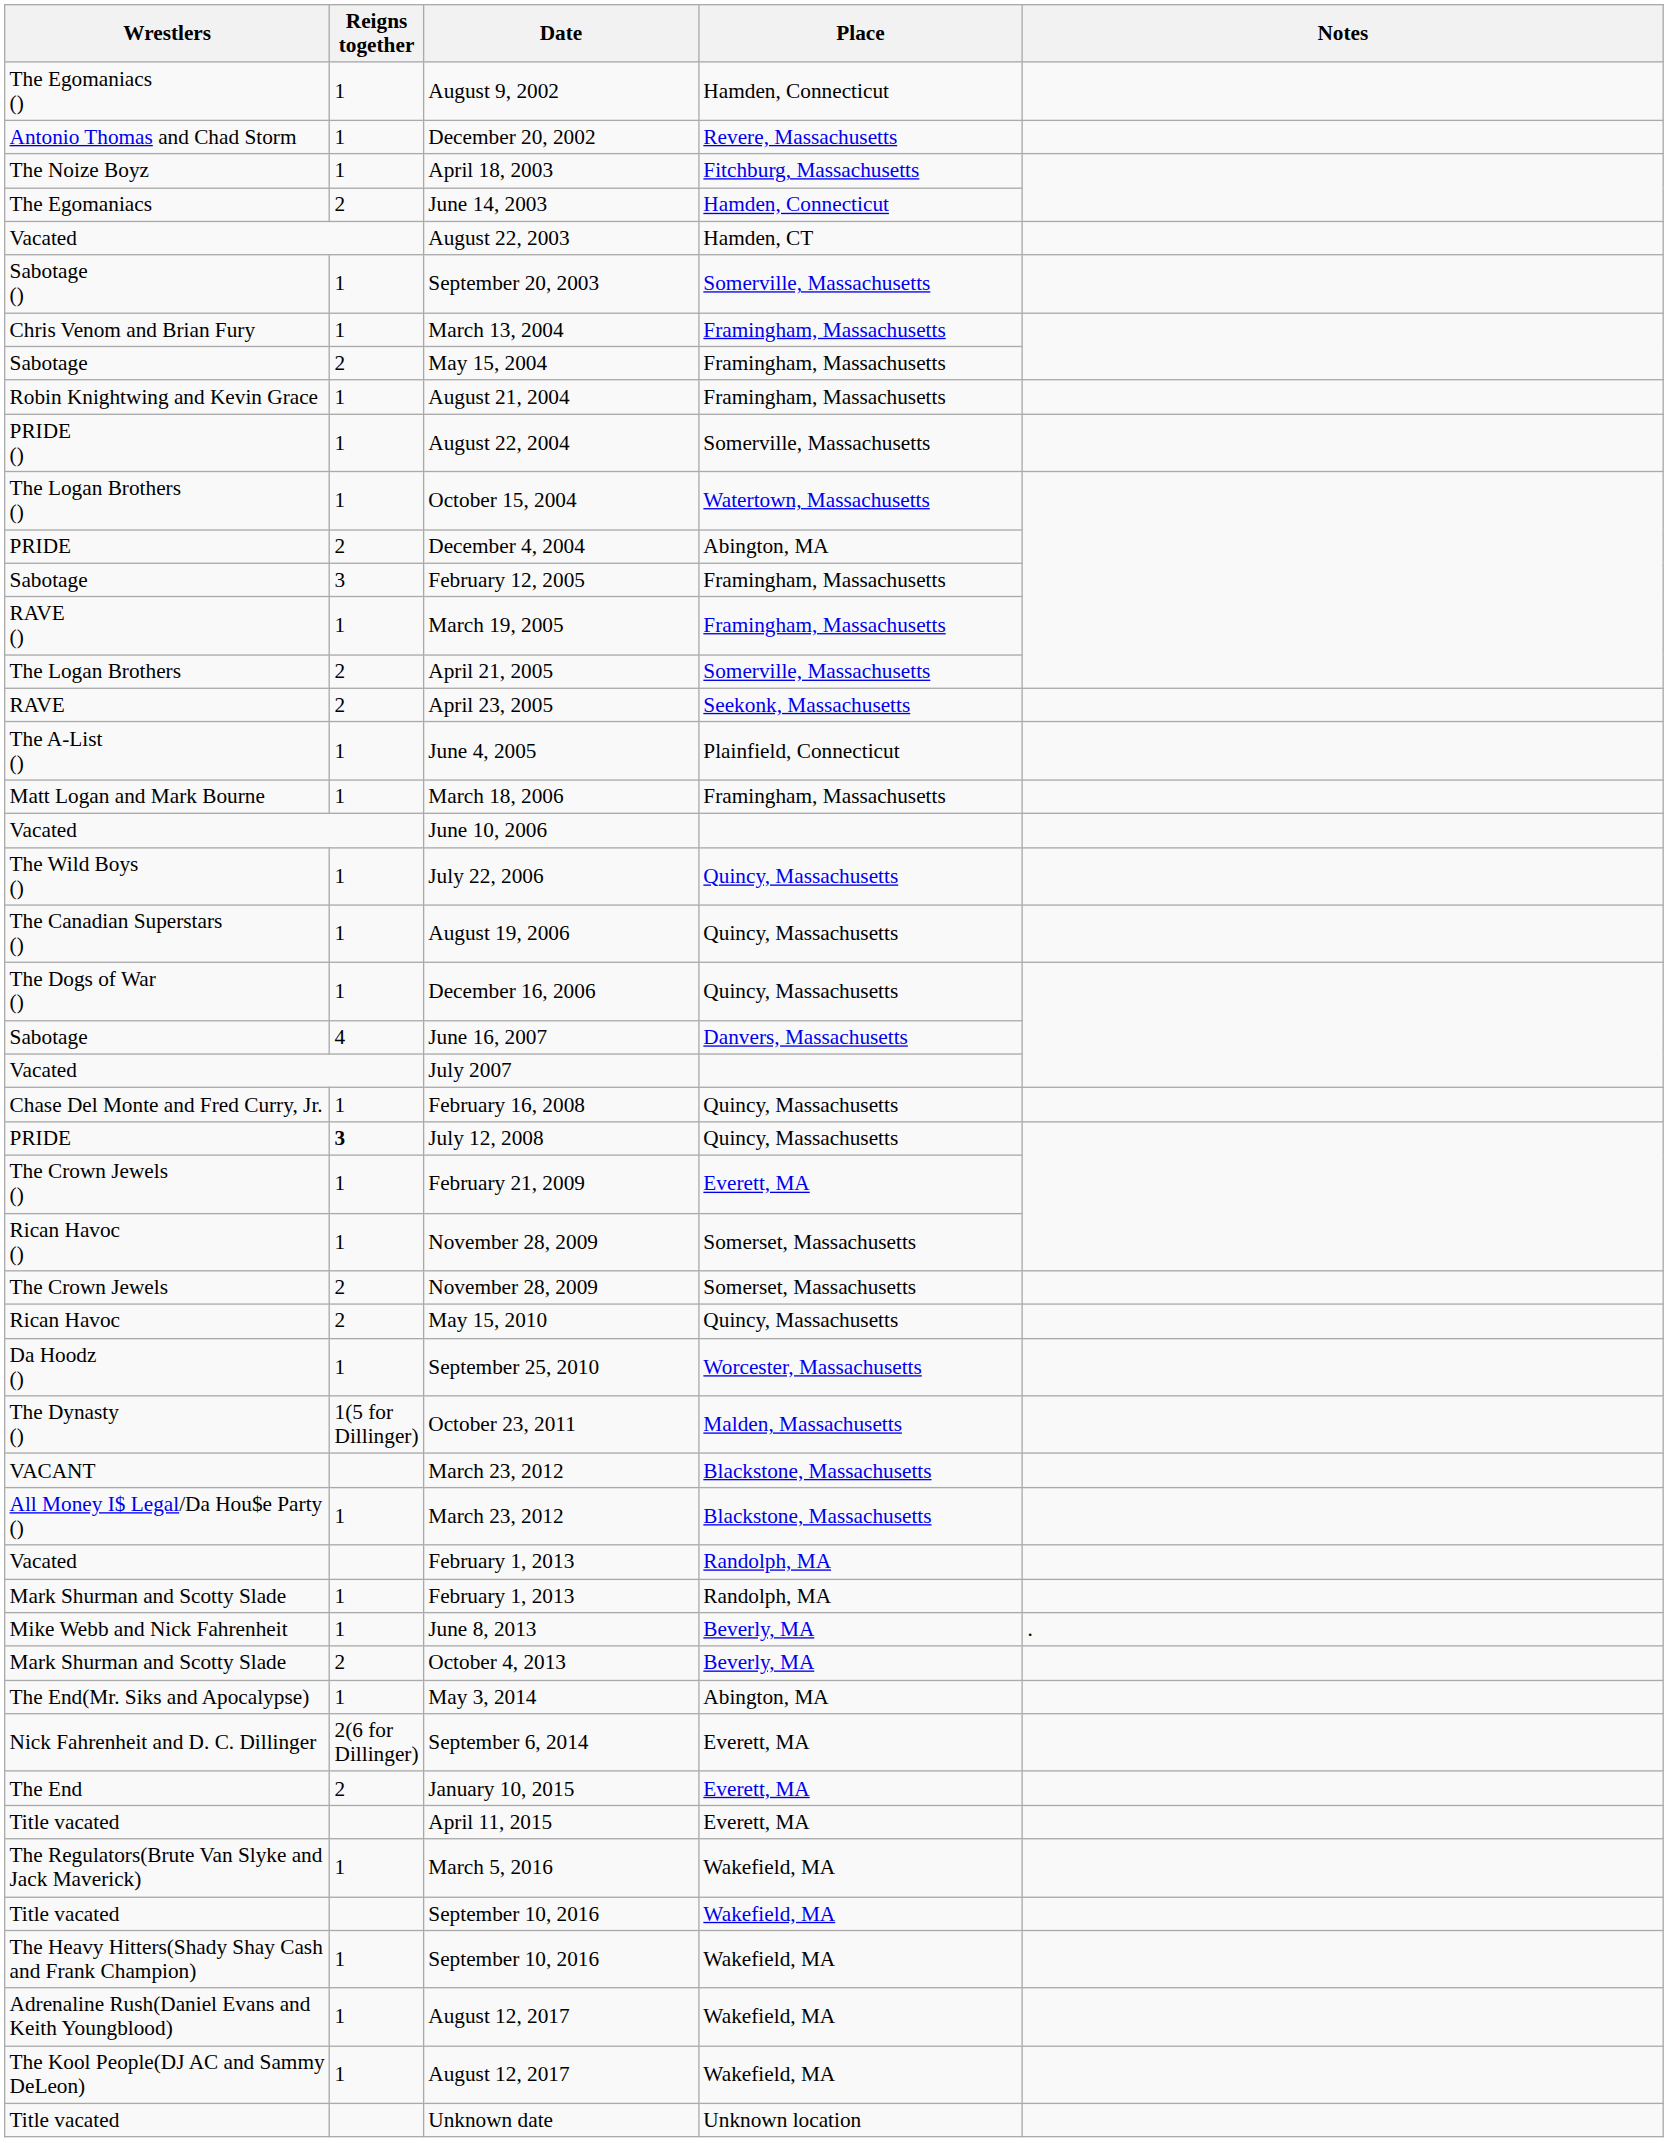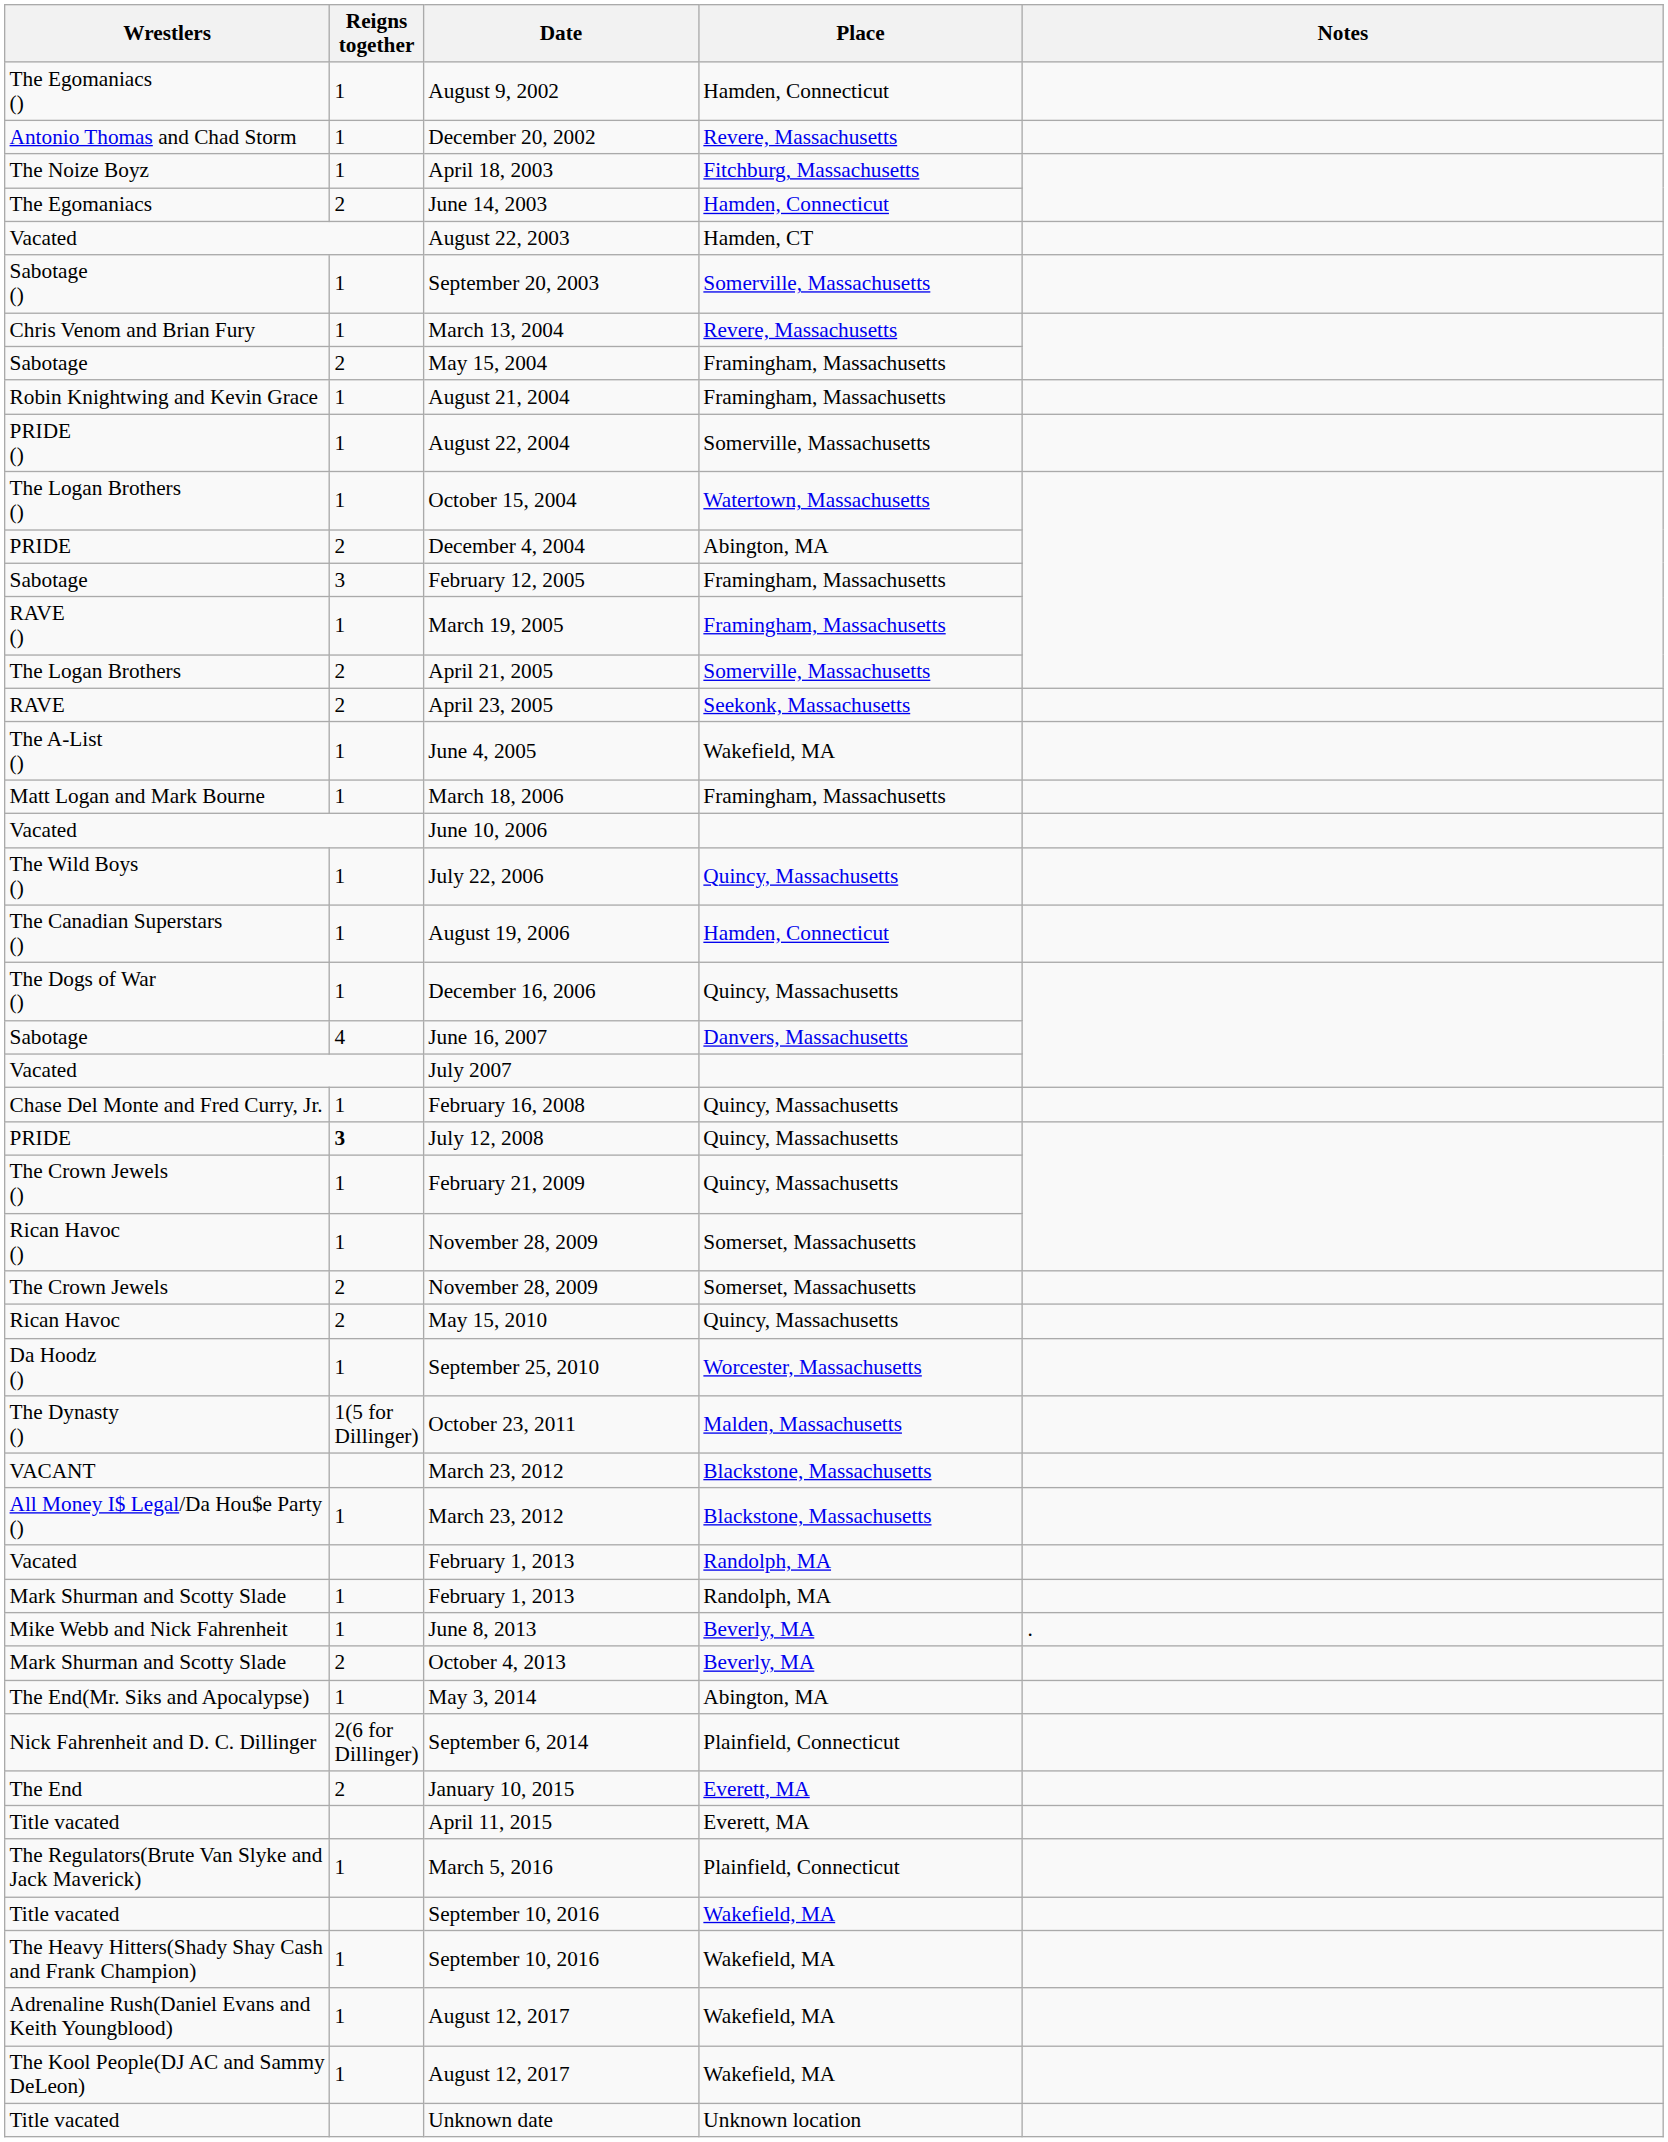 <table class="wikitable">
 <tr>
 <th width=20%>Wrestlers</th>
 <th width=3%>Reigns together</th>
 <th width=17%>Date</th>
 <th width=20%>Place</th>
 <th width=40%>Notes</th>
 </tr>
 <tr>
 <td>The Egomaniacs<br>()</td>
 <td>1</td>
 <td>August 9, 2002</td>
 <td>Hamden, Connecticut</td>
 <td></td>
 </tr>
 <tr>
 <td><a href='#'>Antonio Thomas</a> and Chad Storm</td>
 <td>1</td>
 <td>December 20, 2002</td>
 <td><a href='#'>Revere, Massachusetts</a></td>
 <td></td>
 </tr>
 <tr>
 <td>The Noize Boyz</td>
 <td>1</td>
 <td>April 18, 2003</td>
 <td><a href='#'>Fitchburg, Massachusetts</a></td>
 </tr>
 <tr>
 <td>The Egomaniacs</td>
 <td>2</td>
 <td>June 14, 2003</td>
 <td><a href='#'>Hamden, Connecticut</a></td>
 </tr>
 <tr>
 <td colspan=2>Vacated</td>
 <td>August 22, 2003</td>
 <td>Hamden, CT</td>
 <td></td>
 </tr>
 <tr>
 <td>Sabotage<br>()</td>
 <td>1</td>
 <td>September 20, 2003</td>
 <td><a href='#'>Somerville, Massachusetts</a></td>
 <td></td>
 </tr>
 <tr>
 <td>Chris Venom and Brian Fury</td>
 <td>1</td>
 <td>March 13, 2004</td>
-<td><a href='#'>Framingham, Massachusetts</a></td>
+<td><a href='#'>Revere, Massachusetts</a></td>
 </tr>
 <tr>
 <td>Sabotage</td>
 <td>2</td>
 <td>May 15, 2004</td>
 <td>Framingham, Massachusetts</td>
 </tr>
 <tr>
 <td>Robin Knightwing and Kevin Grace</td>
 <td>1</td>
 <td>August 21, 2004</td>
 <td>Framingham, Massachusetts</td>
 <td></td>
 </tr>
 <tr>
 <td>PRIDE<br>()</td>
 <td>1</td>
 <td>August 22, 2004</td>
 <td>Somerville, Massachusetts</td>
 <td></td>
 </tr>
 <tr>
 <td>The Logan Brothers<br>()</td>
 <td>1</td>
 <td>October 15, 2004</td>
 <td><a href='#'>Watertown, Massachusetts</a></td>
 </tr>
 <tr>
 <td>PRIDE</td>
 <td>2</td>
 <td>December 4, 2004</td>
 <td>Abington, MA</td>
 </tr>
 <tr>
 <td>Sabotage</td>
 <td>3</td>
 <td>February 12, 2005</td>
 <td>Framingham, Massachusetts</td>
 </tr>
 <tr>
 <td>RAVE<br>()</td>
 <td>1</td>
 <td>March 19, 2005</td>
 <td><a href='#'>Framingham, Massachusetts</a></td>
 </tr>
 <tr>
 <td>The Logan Brothers</td>
 <td>2</td>
 <td>April 21, 2005</td>
 <td><a href='#'>Somerville, Massachusetts</a></td>
 </tr>
 <tr>
 <td>RAVE</td>
 <td>2</td>
 <td>April 23, 2005</td>
 <td><a href='#'>Seekonk, Massachusetts</a></td>
 <td></td>
 </tr>
 <tr>
 <td>The A-List<br>()</td>
 <td>1</td>
 <td>June 4, 2005</td>
-<td>Plainfield, Connecticut</td>
+<td>Wakefield, MA</td>
 </tr>
 <tr>
 <td>Matt Logan and Mark Bourne</td>
 <td>1</td>
 <td>March 18, 2006</td>
 <td>Framingham, Massachusetts</td>
 <td></td>
 </tr>
 <tr>
 <td colspan=2>Vacated</td>
 <td>June 10, 2006</td>
 <td></td>
 <td></td>
 </tr>
 <tr>
 <td>The Wild Boys<br>()</td>
 <td>1</td>
 <td>July 22, 2006</td>
 <td><a href='#'>Quincy, Massachusetts</a></td>
 <td></td>
 </tr>
 <tr>
 <td>The Canadian Superstars<br>()</td>
 <td>1</td>
 <td>August 19, 2006</td>
-<td>Quincy, Massachusetts</td>
+<td><a href='#'>Hamden, Connecticut</a></td>
 <td></td>
 </tr>
 <tr>
 <td>The Dogs of War<br>()</td>
 <td>1</td>
 <td>December 16, 2006</td>
 <td>Quincy, Massachusetts</td>
 </tr>
 <tr>
 <td>Sabotage</td>
 <td>4</td>
 <td>June 16, 2007</td>
 <td><a href='#'>Danvers, Massachusetts</a></td>
 </tr>
 <tr>
 <td colspan=2>Vacated</td>
 <td>July 2007</td>
 <td></td>
 </tr>
 <tr>
 <td>Chase Del Monte and Fred Curry, Jr.</td>
 <td>1</td>
 <td>February 16, 2008</td>
 <td>Quincy, Massachusetts</td>
 <td></td>
 </tr>
 <tr>
 <td>PRIDE</td>
 <td><strong>3</strong></td>
 <td>July 12, 2008</td>
 <td>Quincy, Massachusetts</td>
 </tr>
 <tr>
 <td>The Crown Jewels<br>()</td>
 <td>1</td>
 <td>February 21, 2009</td>
-<td><a href='#'>Everett, MA</a></td>
+<td>Quincy, Massachusetts</td>
 </tr>
 <tr>
 <td>Rican Havoc<br>()</td>
 <td>1</td>
 <td>November 28, 2009</td>
 <td>Somerset, Massachusetts</td>
 </tr>
 <tr>
 <td>The Crown Jewels</td>
 <td>2</td>
 <td>November 28, 2009</td>
 <td>Somerset, Massachusetts</td>
 <td></td>
 </tr>
 <tr>
 <td>Rican Havoc</td>
 <td>2</td>
 <td>May 15, 2010</td>
 <td>Quincy, Massachusetts</td>
 </tr>
 <tr>
 <td>Da Hoodz<br>()</td>
 <td>1</td>
 <td>September 25, 2010</td>
 <td><a href='#'>Worcester, Massachusetts</a></td>
 <td></td>
 </tr>
 <tr>
 <td>The Dynasty<br>()</td>
 <td>1(5 for Dillinger)</td>
 <td>October 23, 2011</td>
 <td><a href='#'>Malden, Massachusetts</a></td>
 </tr>
 <tr>
 <td>VACANT</td>
 <td></td>
 <td>March 23, 2012</td>
 <td><a href='#'>Blackstone, Massachusetts</a></td>
 <td></td>
 </tr>
 <tr>
 <td><a href='#'>All Money I$ Legal</a>/Da Hou$e Party<br>()</td>
 <td>1</td>
 <td>March 23, 2012</td>
 <td><a href='#'>Blackstone, Massachusetts</a></td>
 <td></td>
 </tr>
 <tr>
 <td>Vacated</td>
 <td></td>
 <td>February 1, 2013</td>
 <td><a href='#'>Randolph, MA</a></td>
 <td></td>
 </tr>
 <tr>
 <td>Mark Shurman and Scotty Slade</td>
 <td>1</td>
 <td>February 1, 2013</td>
 <td>Randolph, MA</td>
 <td></td>
 </tr>
 <tr>
 <td>Mike Webb and Nick Fahrenheit</td>
 <td>1</td>
 <td>June 8, 2013</td>
 <td><a href='#'>Beverly, MA</a></td>
 <td>.</td>
 </tr>
 <tr>
 <td>Mark Shurman and Scotty Slade</td>
 <td>2</td>
 <td>October 4, 2013</td>
 <td><a href='#'>Beverly, MA</a></td>
 <td></td>
 </tr>
 <tr>
 <td>The End(Mr. Siks and Apocalypse)</td>
 <td>1</td>
 <td>May 3, 2014</td>
 <td>Abington, MA</td>
 <td></td>
 </tr>
 <tr>
 <td>Nick Fahrenheit and D. C. Dillinger</td>
 <td>2(6 for Dillinger)</td>
 <td>September 6, 2014</td>
-<td>Everett, MA</td>
+<td>Plainfield, Connecticut</td>
 <td></td>
 </tr>
 <tr>
 <td>The End</td>
 <td>2</td>
 <td>January 10, 2015</td>
 <td><a href='#'>Everett, MA</a></td>
 </tr>
 <tr>
 <td>Title vacated</td>
 <td></td>
 <td>April 11, 2015</td>
 <td>Everett, MA</td>
 <td></td>
 </tr>
 <tr>
 <td>The Regulators(Brute Van Slyke and Jack Maverick)</td>
 <td>1</td>
 <td>March 5, 2016</td>
-<td>Wakefield, MA</td>
+<td>Plainfield, Connecticut</td>
 <td></td>
 </tr>
 <tr>
 <td>Title vacated</td>
 <td></td>
 <td>September 10, 2016</td>
 <td><a href='#'>Wakefield, MA</a></td>
 <td></td>
 </tr>
 <tr>
 <td>The Heavy Hitters(Shady Shay Cash and Frank Champion)</td>
 <td>1</td>
 <td>September 10, 2016</td>
 <td>Wakefield, MA</td>
 <td></td>
 </tr>
 <tr>
 <td>Adrenaline Rush(Daniel Evans and Keith Youngblood)</td>
 <td>1</td>
 <td>August 12, 2017</td>
 <td>Wakefield, MA</td>
 <td></td>
 </tr>
 <tr>
 <td>The Kool People(DJ AC and Sammy DeLeon)</td>
 <td>1</td>
 <td>August 12, 2017</td>
 <td>Wakefield, MA</td>
 <td></td>
 </tr>
 <tr>
 <td>Title vacated</td>
 <td></td>
 <td>Unknown date</td>
 <td>Unknown location</td>
 <td></td>
 </tr>
 </table>
